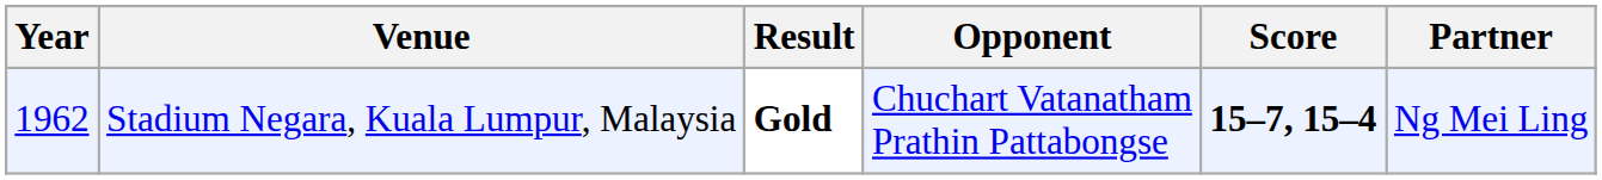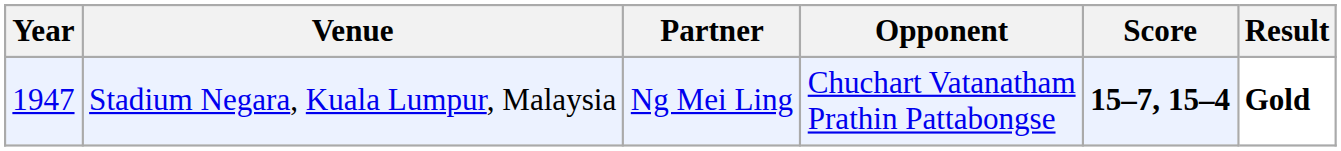 <table class="sortable wikitable" style="font-size: 90%;">
 <tr>
 <th>Year</th>
 <th>Venue</th>
-<th>Result</th>
+<th>Partner</th>
 <th>Opponent</th>
 <th>Score</th>
-<th>Partner</th>
+<th>Result</th>
 </tr>
 <tr style="background:#ECF2FF">
-<td align="center"><a href='#'>1962</a></td>
+<td align="center"><a href='#'>1947</a></td>
 <td><a href='#'>Stadium Negara</a>, <a href='#'>Kuala Lumpur</a>, Malaysia</td>
-<td style="text-align:left; background:white"> <strong>Gold</strong></td>
+<td> <a href='#'>Ng Mei Ling</a></td>
 <td> <a href='#'>Chuchart Vatanatham</a><br> <a href='#'>Prathin Pattabongse</a></td>
 <td><strong>15–7, 15–4</strong></td>
-<td> <a href='#'>Ng Mei Ling</a></td>
+<td style="text-align:left; background:white"> <strong>Gold</strong></td>
 </tr>
 </table>
